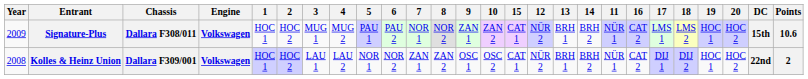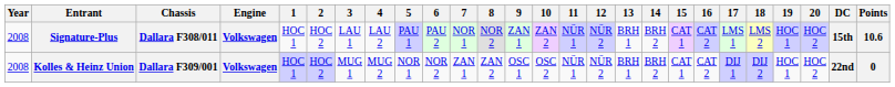 <table class="wikitable" style="text-align:center; font-size:85%">
 <tr>
 <th>Year</th>
 <th>Entrant</th>
 <th>Chassis</th>
 <th>Engine</th>
 <th>1</th>
 <th>2</th>
 <th>3</th>
 <th>4</th>
 <th>5</th>
 <th>6</th>
 <th>7</th>
 <th>8</th>
 <th>9</th>
 <th>10</th>
-<th>15</th>
+<th>11</th>
 <th>12</th>
 <th>13</th>
 <th>14</th>
-<th>11</th>
+<th>15</th>
 <th>16</th>
 <th>17</th>
 <th>18</th>
 <th>19</th>
 <th>20</th>
 <th>DC</th>
 <th>Points</th>
 </tr>
 <tr>
-<td><a href='#'>2009</a></td>
+<td><a href='#'>2008</a></td>
 <th nowrap><a href='#'>Signature-Plus</a></th>
 <th nowrap><a href='#'>Dallara</a> F308/011</th>
 <th><a href='#'>Volkswagen</a></th>
 <td><a href='#'>HOC<br>1</a></td>
 <td><a href='#'>HOC<br>2</a></td>
-<td><a href='#'>MUG<br>1</a></td>
-<td><a href='#'>MUG<br>2</a></td>
+<td><a href='#'>LAU<br>1</a></td>
+<td><a href='#'>LAU<br>2</a></td>
 <td style="background:#CFCFFF;"><a href='#'>PAU<br>1</a><br></td>
 <td style="background:#DFFFDF;"><a href='#'>PAU<br>2</a><br></td>
 <td style="background:#DFFFDF;"><a href='#'>NOR<br>1</a><br></td>
 <td style="background:#DFDFDF;"><a href='#'>NOR<br>2</a><br></td>
 <td style="background:#DFFFDF;"><a href='#'>ZAN<br>1</a><br></td>
 <td style="background:#EFCFFF;"><a href='#'>ZAN<br>2</a><br></td>
-<td style="background:#EFCFFF;"><a href='#'>CAT<br>1</a><br></td>
+<td style="background:#CFCFFF;"><a href='#'>NÜR<br>1</a><br></td>
 <td style="background:#CFCFFF;"><a href='#'>NÜR<br>2</a><br></td>
 <td><a href='#'>BRH<br>1</a></td>
 <td><a href='#'>BRH<br>2</a></td>
-<td style="background:#CFCFFF;"><a href='#'>NÜR<br>1</a><br></td>
+<td style="background:#EFCFFF;"><a href='#'>CAT<br>1</a><br></td>
 <td style="background:#CFCFFF;"><a href='#'>CAT<br>2</a><br></td>
 <td style="background:#DFFFDF;"><a href='#'>LMS<br>1</a><br></td>
 <td style="background:#FBFFBF;"><a href='#'>LMS<br>2</a><br></td>
 <td style="background:#CFCFFF;"><a href='#'>HOC<br>1</a><br></td>
 <td style="background:#CFCFFF;"><a href='#'>HOC<br>2</a><br></td>
 <th>15th</th>
 <th>10.6</th>
 </tr>
 <tr>
 <td><a href='#'>2008</a></td>
 <th nowrap><a href='#'>Kolles & Heinz Union</a></th>
 <th nowrap><a href='#'>Dallara</a> F309/001</th>
 <th><a href='#'>Volkswagen</a></th>
 <td style="background:#CFCFFF;"><a href='#'>HOC<br>1</a><br></td>
 <td style="background:#CFCFFF;"><a href='#'>HOC<br>2</a><br></td>
-<td><a href='#'>LAU<br>1</a></td>
-<td><a href='#'>LAU<br>2</a></td>
+<td><a href='#'>MUG<br>1</a></td>
+<td><a href='#'>MUG<br>2</a></td>
 <td><a href='#'>NOR<br>1</a></td>
 <td><a href='#'>NOR<br>2</a></td>
 <td><a href='#'>ZAN<br>1</a></td>
 <td><a href='#'>ZAN<br>2</a></td>
 <td><a href='#'>OSC<br>1</a></td>
 <td><a href='#'>OSC<br>2</a></td>
-<td><a href='#'>CAT<br>1</a></td>
+<td><a href='#'>NÜR<br>1</a></td>
 <td><a href='#'>NÜR<br>2</a></td>
 <td><a href='#'>BRH<br>1</a></td>
 <td><a href='#'>BRH<br>2</a></td>
-<td><a href='#'>NÜR<br>1</a></td>
+<td><a href='#'>CAT<br>1</a></td>
 <td><a href='#'>CAT<br>2</a></td>
 <td style="background:#CFCFFF;"><a href='#'>DIJ<br>1</a><br></td>
 <td style="background:#CFCFFF;"><a href='#'>DIJ<br>2</a><br></td>
 <td><a href='#'>HOC<br>1</a></td>
 <td><a href='#'>HOC<br>2</a></td>
 <th>22nd</th>
-<th>2</th>
+<th>0</th>
 </tr>
 </table>
